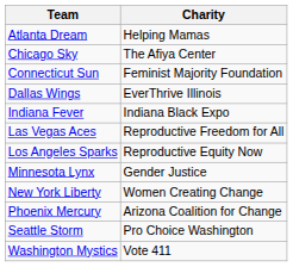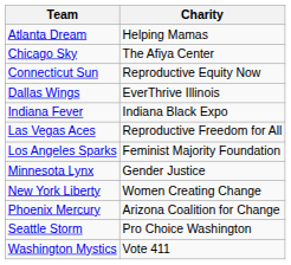 <table class="wikitable sortable">
 <tr>
 <th>Team</th>
 <th>Charity</th>
 </tr>
 <tr>
 <td><a href='#'>Atlanta Dream</a></td>
 <td>Helping Mamas</td>
 </tr>
 <tr>
 <td><a href='#'>Chicago Sky</a></td>
 <td>The Afiya Center</td>
 </tr>
 <tr>
 <td><a href='#'>Connecticut Sun</a></td>
-<td>Feminist Majority Foundation</td>
+<td>Reproductive Equity Now</td>
 </tr>
 <tr>
 <td><a href='#'>Dallas Wings</a></td>
 <td>EverThrive Illinois</td>
 </tr>
 <tr>
 <td><a href='#'>Indiana Fever</a></td>
 <td>Indiana Black Expo</td>
 </tr>
 <tr>
 <td><a href='#'>Las Vegas Aces</a></td>
 <td>Reproductive Freedom for All</td>
 </tr>
 <tr>
 <td><a href='#'>Los Angeles Sparks</a></td>
-<td>Reproductive Equity Now</td>
+<td>Feminist Majority Foundation</td>
 </tr>
 <tr>
 <td><a href='#'>Minnesota Lynx</a></td>
 <td>Gender Justice</td>
 </tr>
 <tr>
 <td><a href='#'>New York Liberty</a></td>
 <td>Women Creating Change</td>
 </tr>
 <tr>
 <td><a href='#'>Phoenix Mercury</a></td>
 <td>Arizona Coalition for Change</td>
 </tr>
 <tr>
 <td><a href='#'>Seattle Storm</a></td>
 <td>Pro Choice Washington</td>
 </tr>
 <tr>
 <td><a href='#'>Washington Mystics</a></td>
 <td>Vote 411</td>
 </tr>
 </table>
